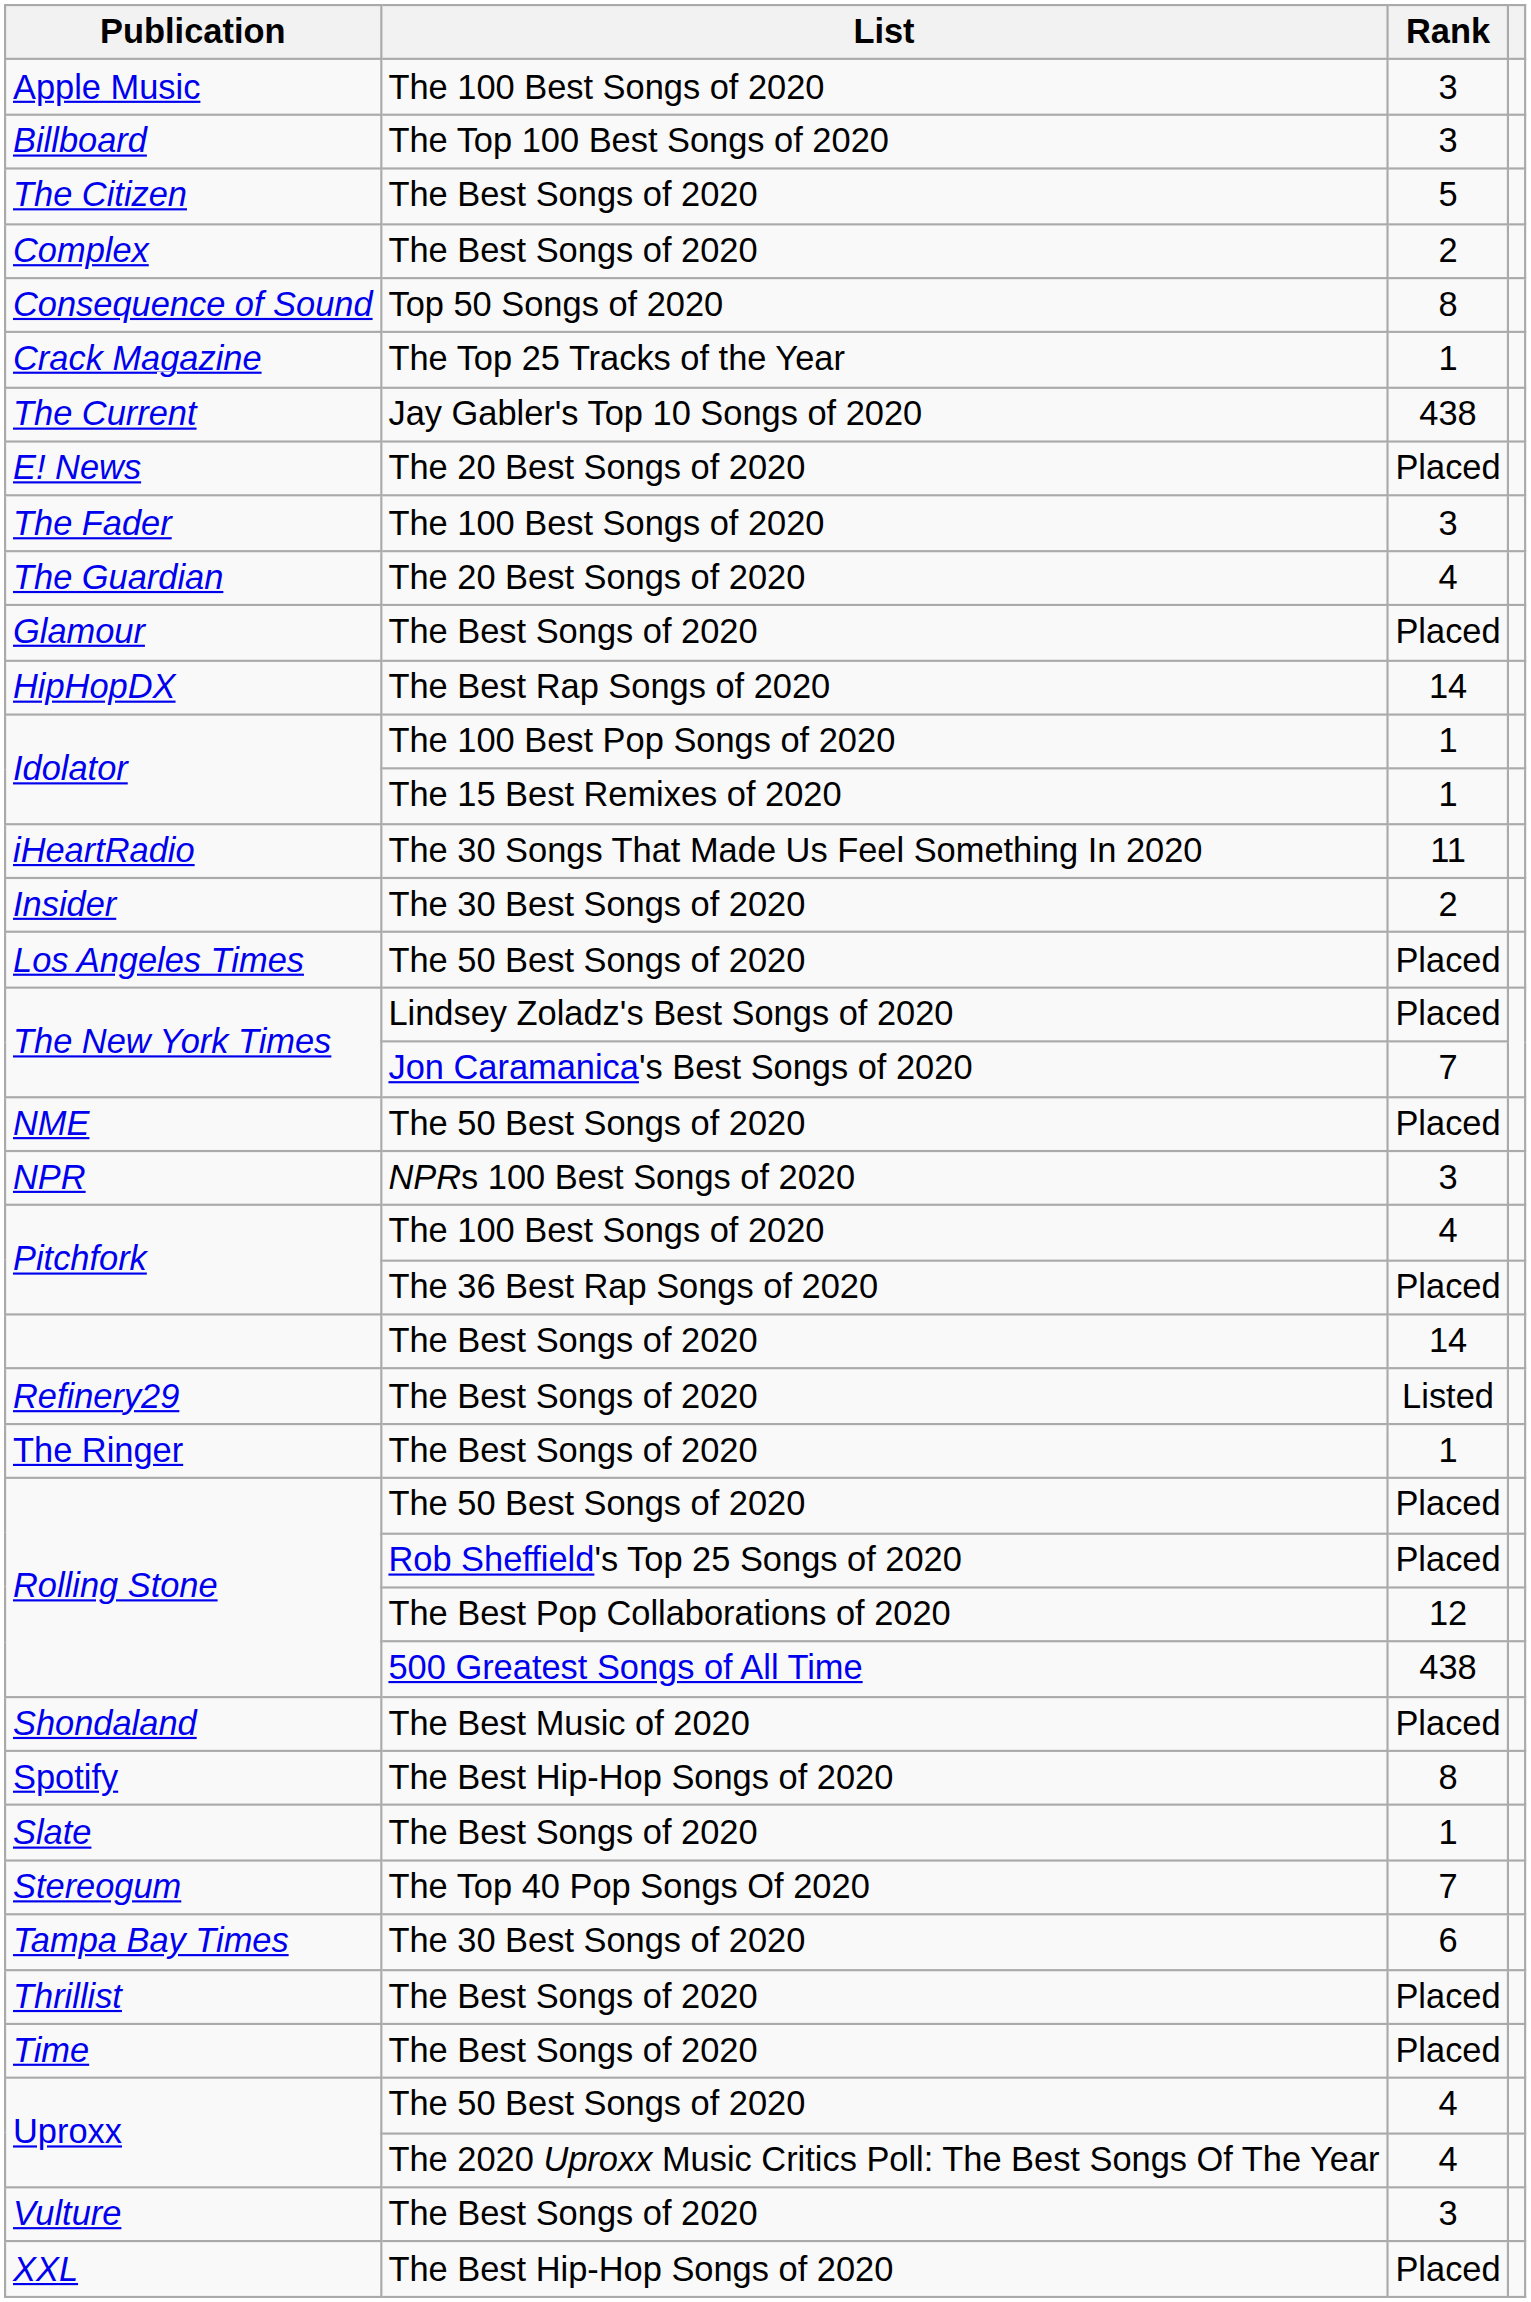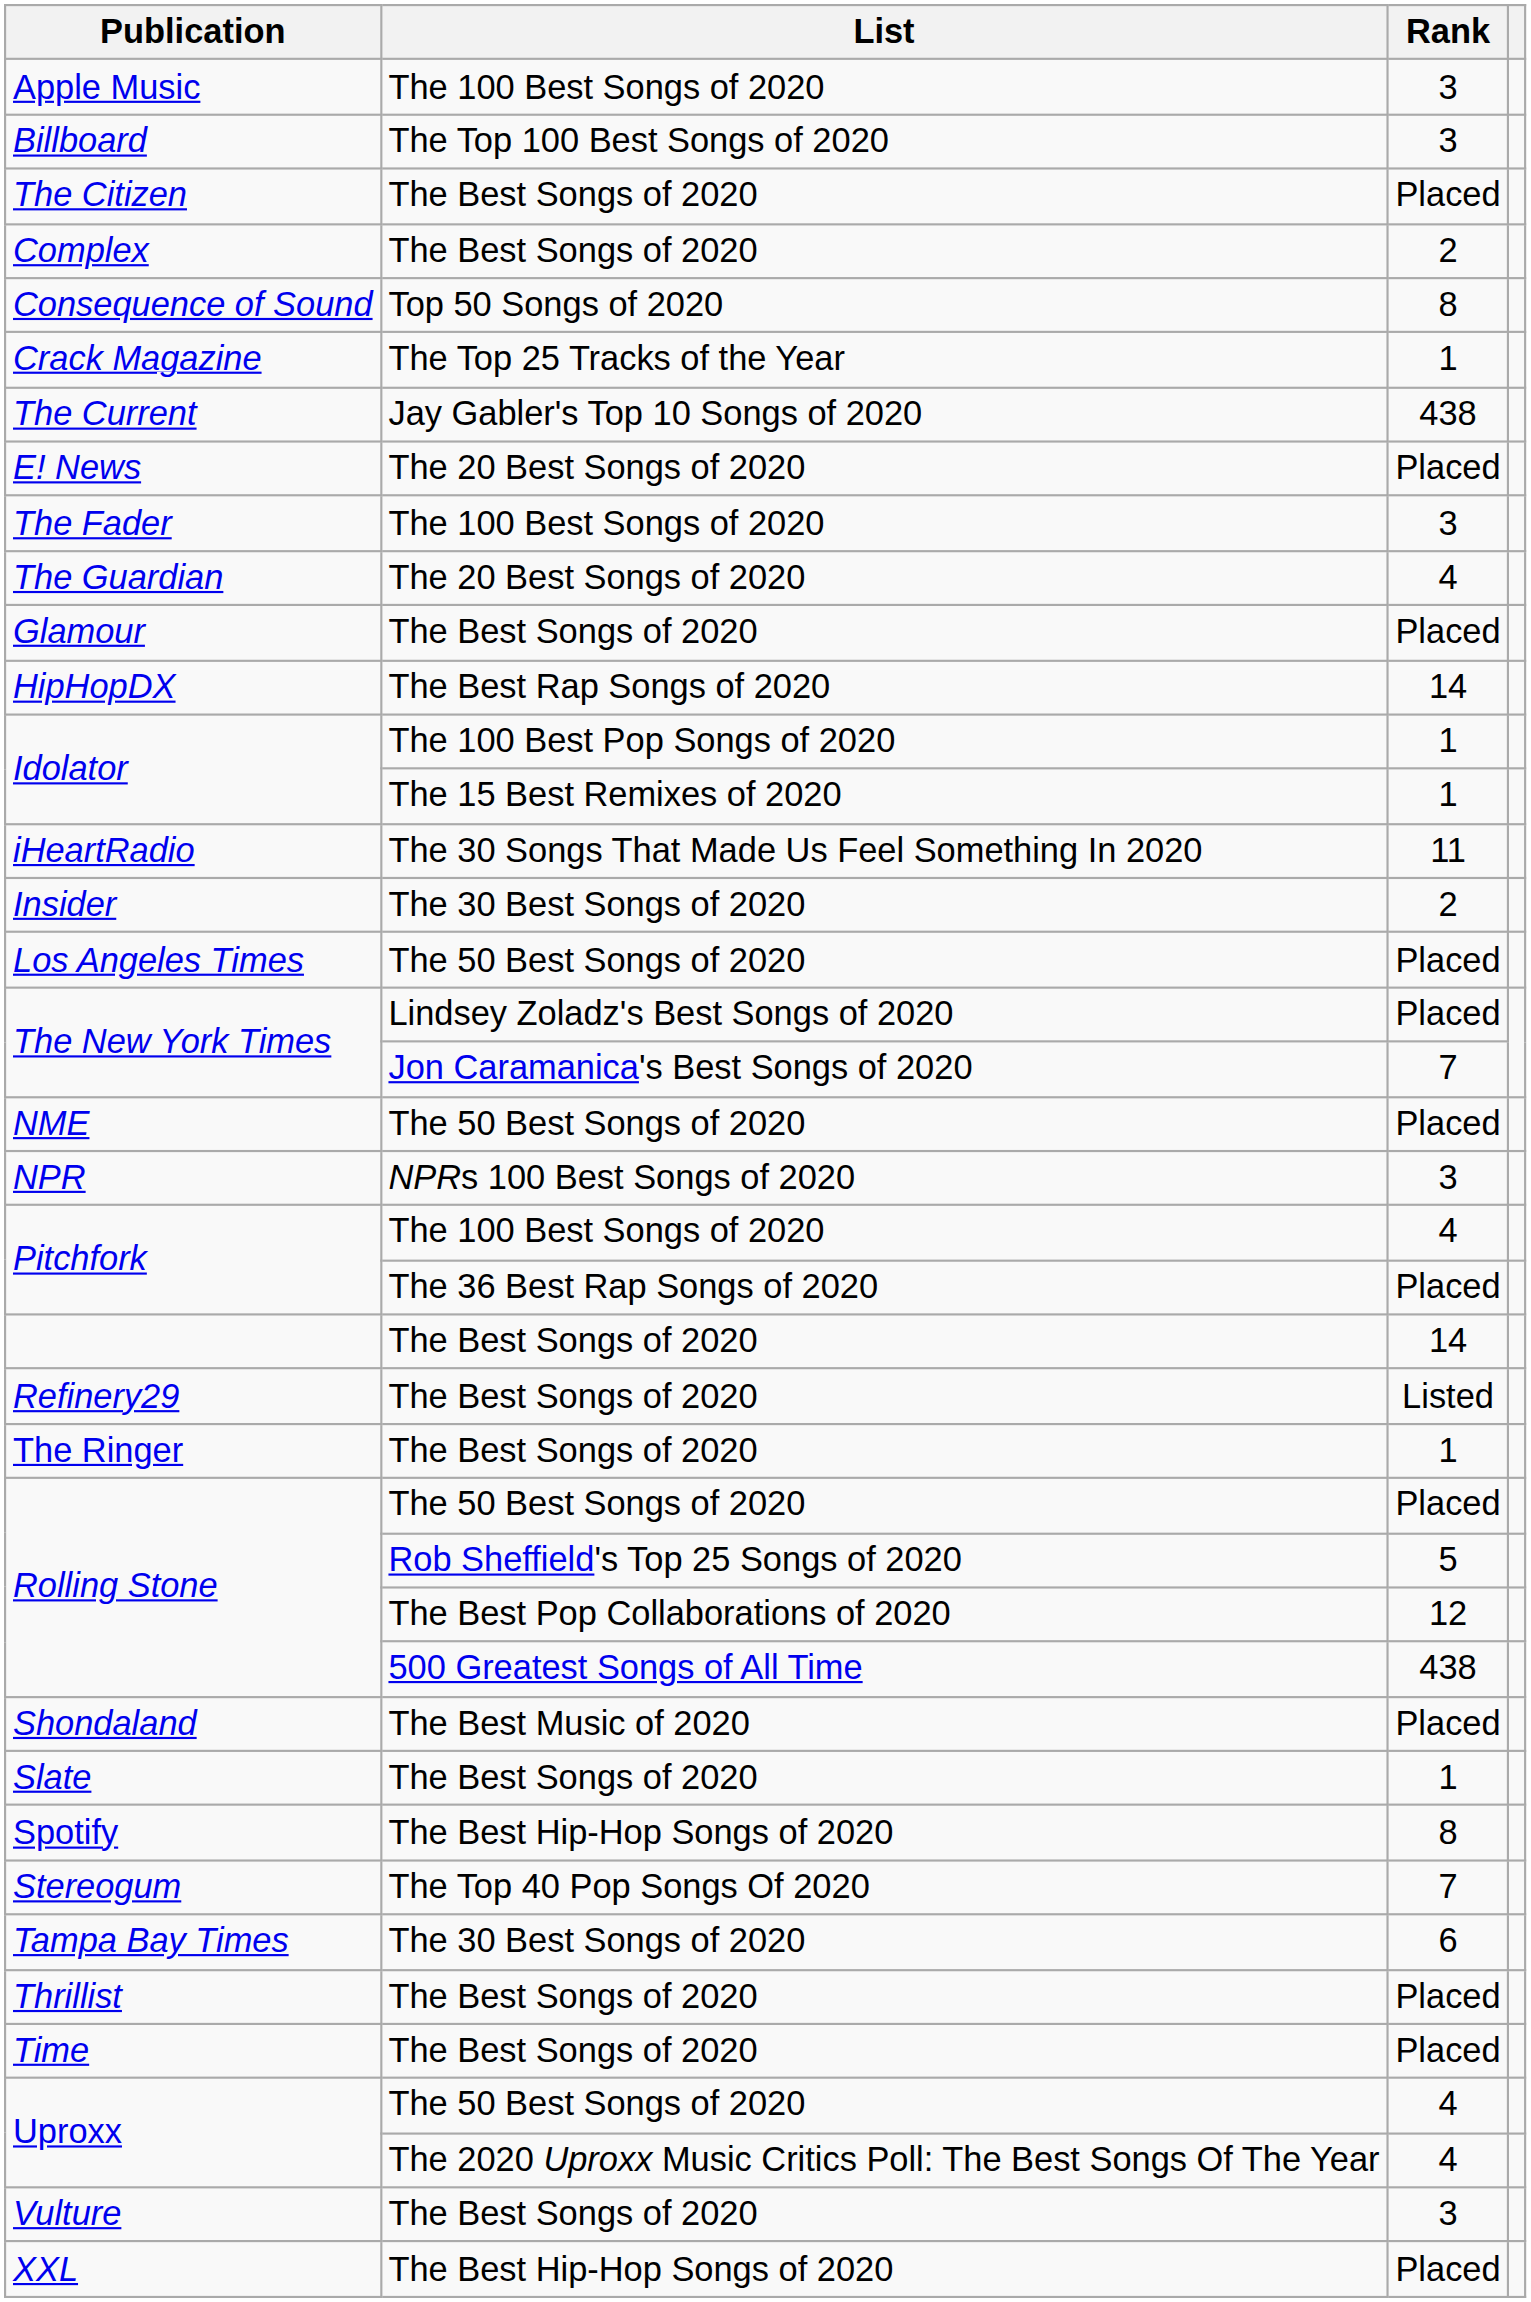 <table class="wikitable plainrowheaders sortable">
 <tr>
 <th>Publication</th>
 <th scope="col" class="unsortable">List</th>
 <th data-sort-type="number">Rank</th>
 <th scope="col" class="unsortable"></th>
 </tr>
 <tr>
 <td><a href='#'>Apple Music</a></td>
 <td>The 100 Best Songs of 2020</td>
 <td style="text-align:center;">3</td>
 <td style="text-align:center;"></td>
 </tr>
 <tr>
 <td><em><a href='#'>Billboard</a></em></td>
 <td>The Top 100 Best Songs of 2020</td>
 <td style="text-align:center;">3</td>
 <td style="text-align:center;"></td>
 </tr>
 <tr>
 <td><em><a href='#'>The Citizen</a></em></td>
 <td>The Best Songs of 2020</td>
-<td style="text-align:center;">5</td>
+<td style="text-align:center;">Placed</td>
 <td style="text-align:center;"></td>
 </tr>
 <tr>
 <td><em><a href='#'>Complex</a></em></td>
 <td>The Best Songs of 2020</td>
 <td style="text-align:center;">2</td>
 <td style="text-align:center;"></td>
 </tr>
 <tr>
 <td><em><a href='#'>Consequence of Sound</a></em></td>
 <td>Top 50 Songs of 2020</td>
 <td style="text-align:center;">8</td>
 <td style="text-align:center;"></td>
 </tr>
 <tr>
 <td><em><a href='#'>Crack Magazine</a></em></td>
 <td>The Top 25 Tracks of the Year</td>
 <td style="text-align:center;">1</td>
 <td style="text-align:center;"></td>
 </tr>
 <tr>
 <td><a href='#'><em>The Current</em></a></td>
 <td>Jay Gabler's Top 10 Songs of 2020</td>
 <td style="text-align:center;">438</td>
 <td style="text-align:center;"></td>
 </tr>
 <tr>
 <td><em><a href='#'>E! News</a></em></td>
 <td>The 20 Best Songs of 2020</td>
 <td style="text-align:center;">Placed</td>
 <td style="text-align:center;"></td>
 </tr>
 <tr>
 <td><em><a href='#'>The Fader</a></em></td>
 <td>The 100 Best Songs of 2020</td>
 <td style="text-align:center;">3</td>
 <td style="text-align:center;"></td>
 </tr>
 <tr>
 <td><em><a href='#'>The Guardian</a></em></td>
 <td>The 20 Best Songs of 2020</td>
 <td style="text-align:center;">4</td>
 <td style="text-align:center;"></td>
 </tr>
 <tr>
 <td><em><a href='#'>Glamour</a></em></td>
 <td>The Best Songs of 2020</td>
 <td style="text-align:center;">Placed</td>
 <td style="text-align:center;"></td>
 </tr>
 <tr>
 <td><em><a href='#'>HipHopDX</a></em></td>
 <td>The Best Rap Songs of 2020</td>
 <td style="text-align:center;">14</td>
 <td style="text-align:center;"></td>
 </tr>
 <tr>
 <td rowspan="2"><em><a href='#'>Idolator</a></em></td>
 <td>The 100 Best Pop Songs of 2020</td>
 <td style="text-align:center;">1</td>
 <td style="text-align:center;"></td>
 </tr>
 <tr>
 <td>The 15 Best Remixes of 2020</td>
 <td style="text-align:center;">1</td>
 <td style="text-align:center;"></td>
 </tr>
 <tr>
 <td><em><a href='#'>iHeartRadio</a></em></td>
 <td>The 30 Songs That Made Us Feel Something In 2020</td>
 <td style="text-align:center;">11</td>
 <td style="text-align:center;"></td>
 </tr>
 <tr>
 <td><em><a href='#'>Insider</a></em></td>
 <td>The 30 Best Songs of 2020</td>
 <td style="text-align:center;">2</td>
 <td style="text-align:center;"></td>
 </tr>
 <tr>
 <td><em><a href='#'>Los Angeles Times</a></em></td>
 <td>The 50 Best Songs of 2020</td>
 <td style="text-align:center;">Placed</td>
 <td style="text-align:center;"></td>
 </tr>
 <tr>
 <td rowspan="2"><em><a href='#'>The New York Times</a></em></td>
 <td>Lindsey Zoladz's Best Songs of 2020</td>
 <td style="text-align:center;">Placed</td>
 <td rowspan="2" style="text-align:center;"></td>
 </tr>
 <tr>
 <td><a href='#'>Jon Caramanica</a>'s Best Songs of 2020</td>
 <td style="text-align:center;">7</td>
 </tr>
 <tr>
 <td><em><a href='#'>NME</a></em></td>
 <td>The 50 Best Songs of 2020</td>
 <td style="text-align:center;">Placed</td>
 <td style="text-align:center;"></td>
 </tr>
 <tr>
 <td><em><a href='#'>NPR</a></em></td>
 <td><em>NPR</em>s 100 Best Songs of 2020</td>
 <td style="text-align:center;">3</td>
 <td style="text-align:center;"></td>
 </tr>
 <tr>
 <td rowspan="2"><em><a href='#'>Pitchfork</a></em></td>
 <td>The 100 Best Songs of 2020</td>
 <td style="text-align:center;">4</td>
 <td style="text-align:center;"></td>
 </tr>
 <tr>
 <td>The 36 Best Rap Songs of 2020</td>
 <td style="text-align:center;">Placed</td>
 <td style="text-align:center;"></td>
 </tr>
 <tr>
 <td></td>
 <td>The Best Songs of 2020</td>
 <td style="text-align:center;">14</td>
 <td style="text-align:center;"></td>
 </tr>
 <tr>
 <td><em><a href='#'>Refinery29</a></em></td>
 <td>The Best Songs of 2020</td>
 <td style="text-align:center;">Listed</td>
 <td style="text-align:center;"></td>
 </tr>
 <tr>
 <td><a href='#'>The Ringer</a></td>
 <td>The Best Songs of 2020</td>
 <td style="text-align:center;">1</td>
 <td style="text-align:center;"></td>
 </tr>
 <tr>
 <td rowspan="4"><em><a href='#'>Rolling Stone</a></em></td>
 <td>The 50 Best Songs of 2020</td>
 <td style="text-align:center;">Placed</td>
 <td style="text-align:center;"></td>
 </tr>
 <tr>
 <td><a href='#'>Rob Sheffield</a>'s Top 25 Songs of 2020</td>
-<td style="text-align:center;">Placed</td>
+<td style="text-align:center;">5</td>
 <td style="text-align:center;"></td>
 </tr>
 <tr>
 <td>The Best Pop Collaborations of 2020</td>
 <td style="text-align:center;">12</td>
 <td style="text-align:center;"></td>
 </tr>
 <tr>
 <td><a href='#'>500 Greatest Songs of All Time</a></td>
 <td style="text-align:center;">438</td>
 <td style="text-align:center;"></td>
 </tr>
 <tr>
 <td><em><a href='#'>Shondaland</a></em></td>
 <td>The Best Music of 2020</td>
 <td style="text-align:center;">Placed</td>
 <td style="text-align:center;"></td>
 </tr>
 <tr>
+<td><em><a href='#'>Slate</a></em></td>
+<td>The Best Songs of 2020</td>
+<td style="text-align:center;">1</td>
+<td style="text-align:center;"></td>
+</tr>
+<tr>
 <td><a href='#'>Spotify</a></td>
 <td>The Best Hip-Hop Songs of 2020</td>
 <td style="text-align:center;">8</td>
-<td style="text-align:center;"></td>
-</tr>
-<tr>
-<td><em><a href='#'>Slate</a></em></td>
-<td>The Best Songs of 2020</td>
-<td style="text-align:center;">1</td>
 <td style="text-align:center;"></td>
 </tr>
 <tr>
 <td><em><a href='#'>Stereogum</a></em></td>
 <td>The Top 40 Pop Songs Of 2020</td>
 <td style="text-align:center;">7</td>
 <td style="text-align:center;"></td>
 </tr>
 <tr>
 <td><em><a href='#'>Tampa Bay Times</a></em></td>
 <td>The 30 Best Songs of 2020</td>
 <td style="text-align:center;">6</td>
 <td style="text-align:center;"></td>
 </tr>
 <tr>
 <td><em><a href='#'>Thrillist</a></em></td>
 <td>The Best Songs of 2020</td>
 <td style="text-align:center;">Placed</td>
 <td style="text-align:center;"></td>
 </tr>
 <tr>
 <td><em><a href='#'>Time</a></em></td>
 <td>The Best Songs of 2020</td>
 <td style="text-align:center;">Placed</td>
 <td style="text-align:center;"></td>
 </tr>
 <tr>
 <td rowspan="2"><a href='#'>Uproxx</a></td>
 <td>The 50 Best Songs of 2020</td>
 <td style="text-align:center;">4</td>
 <td style="text-align:center;"></td>
 </tr>
 <tr>
 <td>The 2020 <em>Uproxx</em> Music Critics Poll: The Best Songs Of The Year</td>
 <td style="text-align:center;">4</td>
 <td style="text-align:center;"></td>
 </tr>
 <tr>
 <td><em><a href='#'>Vulture</a></em></td>
 <td>The Best Songs of 2020</td>
 <td style="text-align:center;">3</td>
 <td style="text-align:center;"></td>
 </tr>
 <tr>
 <td><em><a href='#'>XXL</a></em></td>
 <td>The Best Hip-Hop Songs of 2020</td>
 <td style="text-align:center;">Placed</td>
 <td style="text-align:center;"></td>
 </tr>
 </table>
